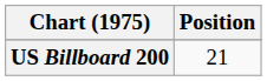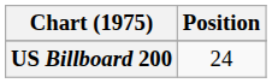 <table class="wikitable plainrowheaders" style="text-align:center">
 <tr>
 <th>Chart (1975)</th>
 <th>Position</th>
 </tr>
 <tr>
 </tr>
 <tr>
 <th scope="row">US <em>Billboard</em> 200</th>
-<td>21</td>
+<td>24</td>
 </tr>
 </table>
